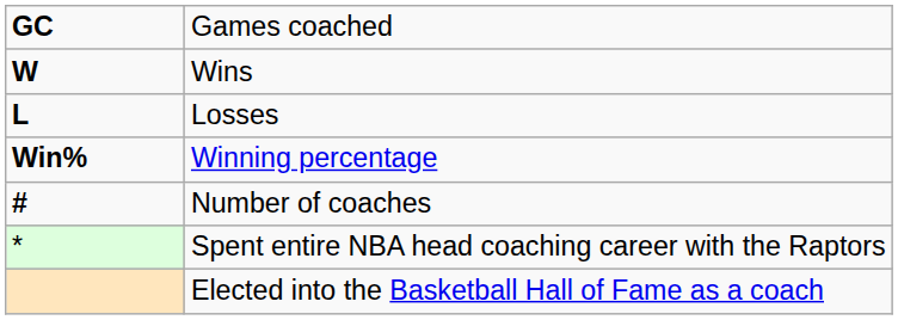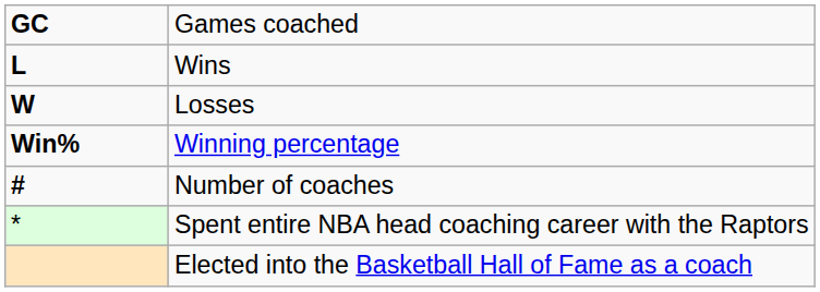 <table class="wikitable">
 <tr>
 <td><strong>GC</strong></td>
 <td>Games coached</td>
 </tr>
 <tr>
-<td><strong>W</strong></td>
+<td><strong>L</strong></td>
 <td>Wins</td>
 </tr>
 <tr>
-<td><strong>L</strong></td>
+<td><strong>W</strong></td>
 <td>Losses</td>
 </tr>
 <tr>
 <td><strong>Win%</strong></td>
 <td><a href='#'>Winning percentage</a></td>
 </tr>
 <tr>
 <td><strong>#</strong></td>
 <td>Number of coaches</td>
 </tr>
 <tr>
 <td style="background-color:#ddffdd; width:6em">*</td>
 <td>Spent entire NBA head coaching career with the Raptors</td>
 </tr>
 <tr>
 <td style="background-color:#FFE6BD; width:6em"></td>
 <td>Elected into the <a href='#'>Basketball Hall of Fame as a coach</a></td>
 </tr>
 </table>
